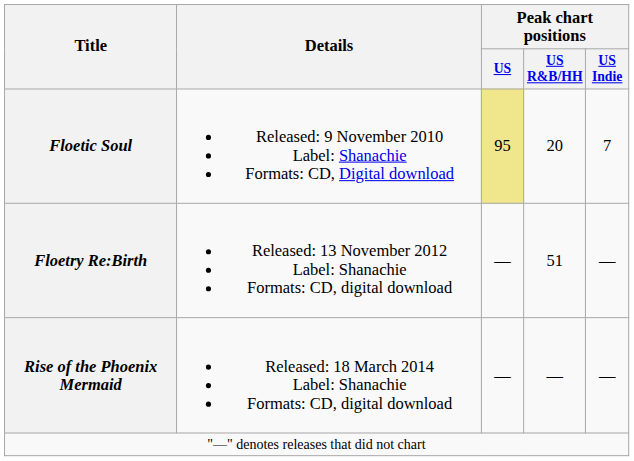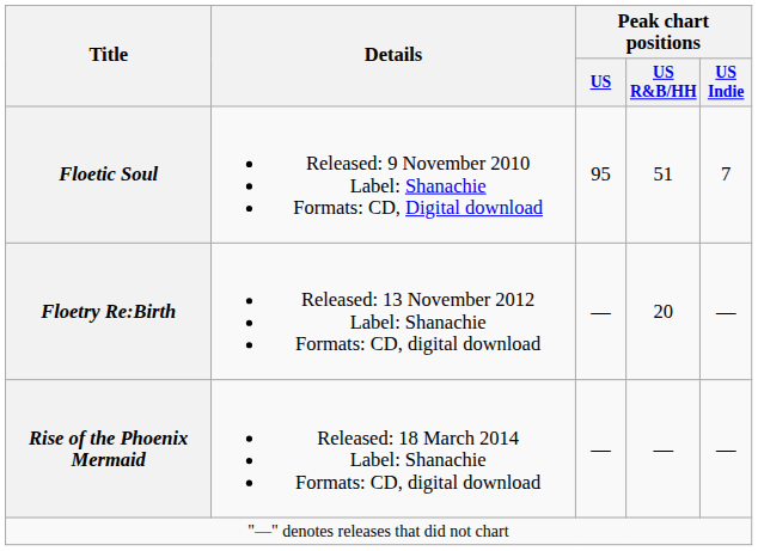 <table class="wikitable plainrowheaders" style="text-align:center;">
 <tr>
 <th rowspan="2" style="width:10em;">Title</th>
 <th rowspan="2" style="width:18em;">Details</th>
 <th colspan="3">Peak chart positions</th>
 </tr>
 <tr style="font-size:smaller;">
 <th width="35"><a href='#'>US</a><br></th>
 <th width="35"><a href='#'>US R&B/HH</a><br></th>
 <th width="35"><a href='#'>US Indie</a><br></th>
 </tr>
 <tr>
 <th scope="row"><em>Floetic Soul</em></th>
 <td><br><ul><li>Released: 9 November 2010</li><li>Label: <a href='#'>Shanachie</a></li><li>Formats: CD, <a href='#'>Digital download</a></li></ul></td>
-<td style="background: khaki;">95</td>
-<td>20</td>
+<td>95</td>
+<td>51</td>
 <td>7</td>
 </tr>
 <tr>
 <th scope="row"><em>Floetry Re:Birth</em></th>
 <td><br><ul><li>Released: 13 November 2012</li><li>Label: Shanachie</li><li>Formats: CD, digital download</li></ul></td>
 <td>—</td>
-<td>51</td>
+<td>20</td>
 <td>—</td>
 </tr>
 <tr>
 <th scope="row"><em>Rise of the Phoenix Mermaid</em></th>
 <td><br><ul><li>Released: 18 March 2014</li><li>Label: Shanachie</li><li>Formats: CD, digital download</li></ul></td>
 <td>—</td>
 <td>—</td>
 <td>—</td>
 </tr>
 <tr>
 <td colspan="10" style="font-size:85%">"—" denotes releases that did not chart</td>
 </tr>
 </table>
